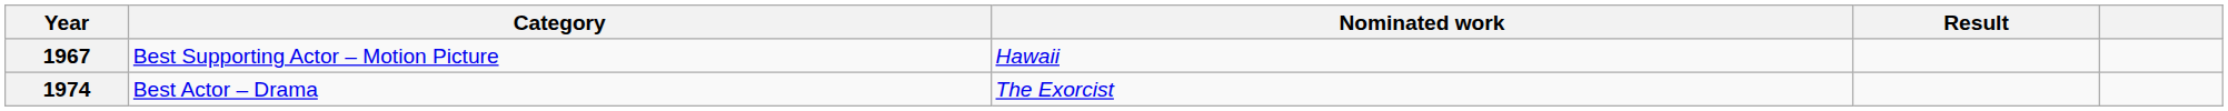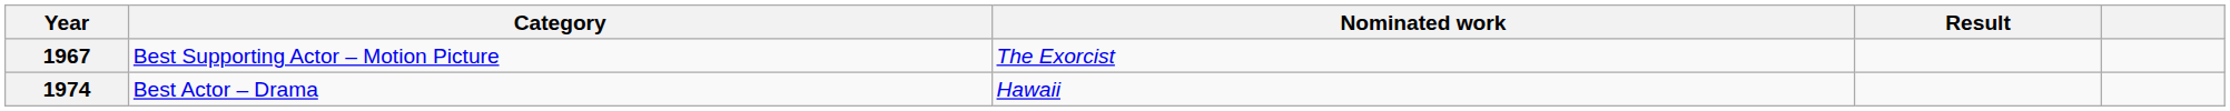 <table class="wikitable sortable" width="100%" cellpadding="4" style="font-size: 95%">
 <tr>
 <th width="5%">Year</th>
 <th width="35%">Category</th>
 <th width="35%">Nominated work</th>
 <th width="10%">Result</th>
 <th width="5%"></th>
 </tr>
 <tr>
 <th scope="row">1967</th>
 <td><a href='#'>Best Supporting Actor – Motion Picture</a></td>
-<td><em><a href='#'>Hawaii</a></em></td>
+<td><em><a href='#'>The Exorcist</a></em></td>
 <td></td>
 <td></td>
 </tr>
 <tr>
 <th scope="row">1974</th>
 <td><a href='#'>Best Actor – Drama</a></td>
-<td><em><a href='#'>The Exorcist</a></em></td>
+<td><em><a href='#'>Hawaii</a></em></td>
 <td></td>
 <td></td>
 </tr>
 </table>
